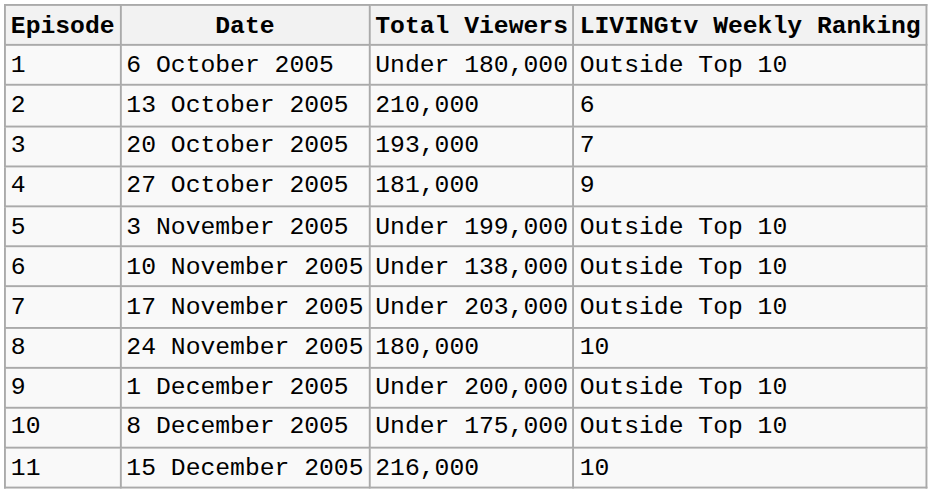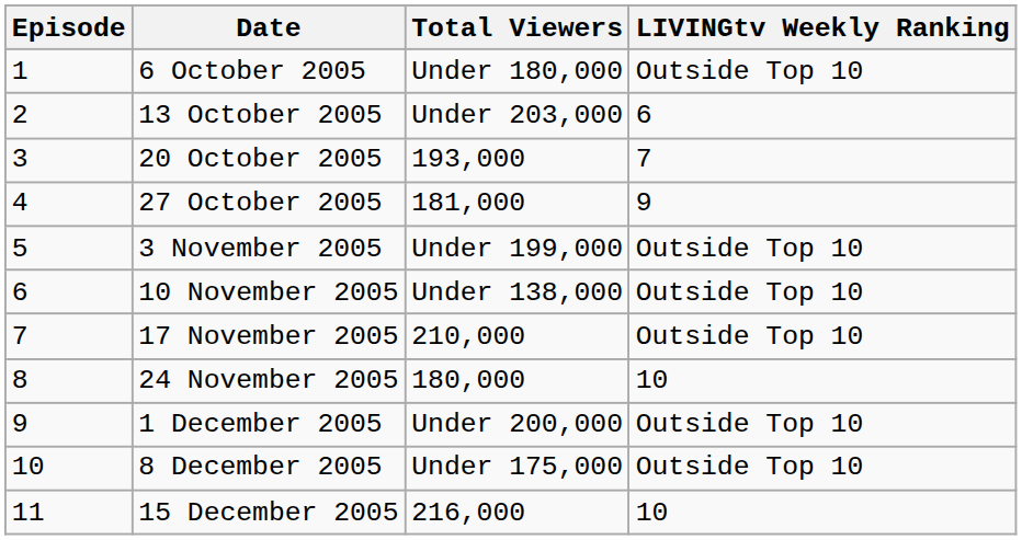 <table class="wikitable" border="1">
 <tr>
 <th>Episode</th>
 <th>Date</th>
 <th>Total Viewers</th>
 <th>LIVINGtv Weekly Ranking</th>
 </tr>
 <tr>
 <td>1</td>
 <td>6 October 2005</td>
 <td>Under 180,000</td>
 <td>Outside Top 10</td>
 </tr>
 <tr>
 <td>2</td>
 <td>13 October 2005</td>
-<td>210,000</td>
+<td>Under 203,000</td>
 <td>6</td>
 </tr>
 <tr>
 <td>3</td>
 <td>20 October 2005</td>
 <td>193,000</td>
 <td>7</td>
 </tr>
 <tr>
 <td>4</td>
 <td>27 October 2005</td>
 <td>181,000</td>
 <td>9</td>
 </tr>
 <tr>
 <td>5</td>
 <td>3 November 2005</td>
 <td>Under 199,000</td>
 <td>Outside Top 10</td>
 </tr>
 <tr>
 <td>6</td>
 <td>10 November 2005</td>
 <td>Under 138,000</td>
 <td>Outside Top 10</td>
 </tr>
 <tr>
 <td>7</td>
 <td>17 November 2005</td>
-<td>Under 203,000</td>
+<td>210,000</td>
 <td>Outside Top 10</td>
 </tr>
 <tr>
 <td>8</td>
 <td>24 November 2005</td>
 <td>180,000</td>
 <td>10</td>
 </tr>
 <tr>
 <td>9</td>
 <td>1 December 2005</td>
 <td>Under 200,000</td>
 <td>Outside Top 10</td>
 </tr>
 <tr>
 <td>10</td>
 <td>8 December 2005</td>
 <td>Under 175,000</td>
 <td>Outside Top 10</td>
 </tr>
 <tr>
 <td>11</td>
 <td>15 December 2005</td>
 <td>216,000</td>
 <td>10</td>
 </tr>
 </table>
